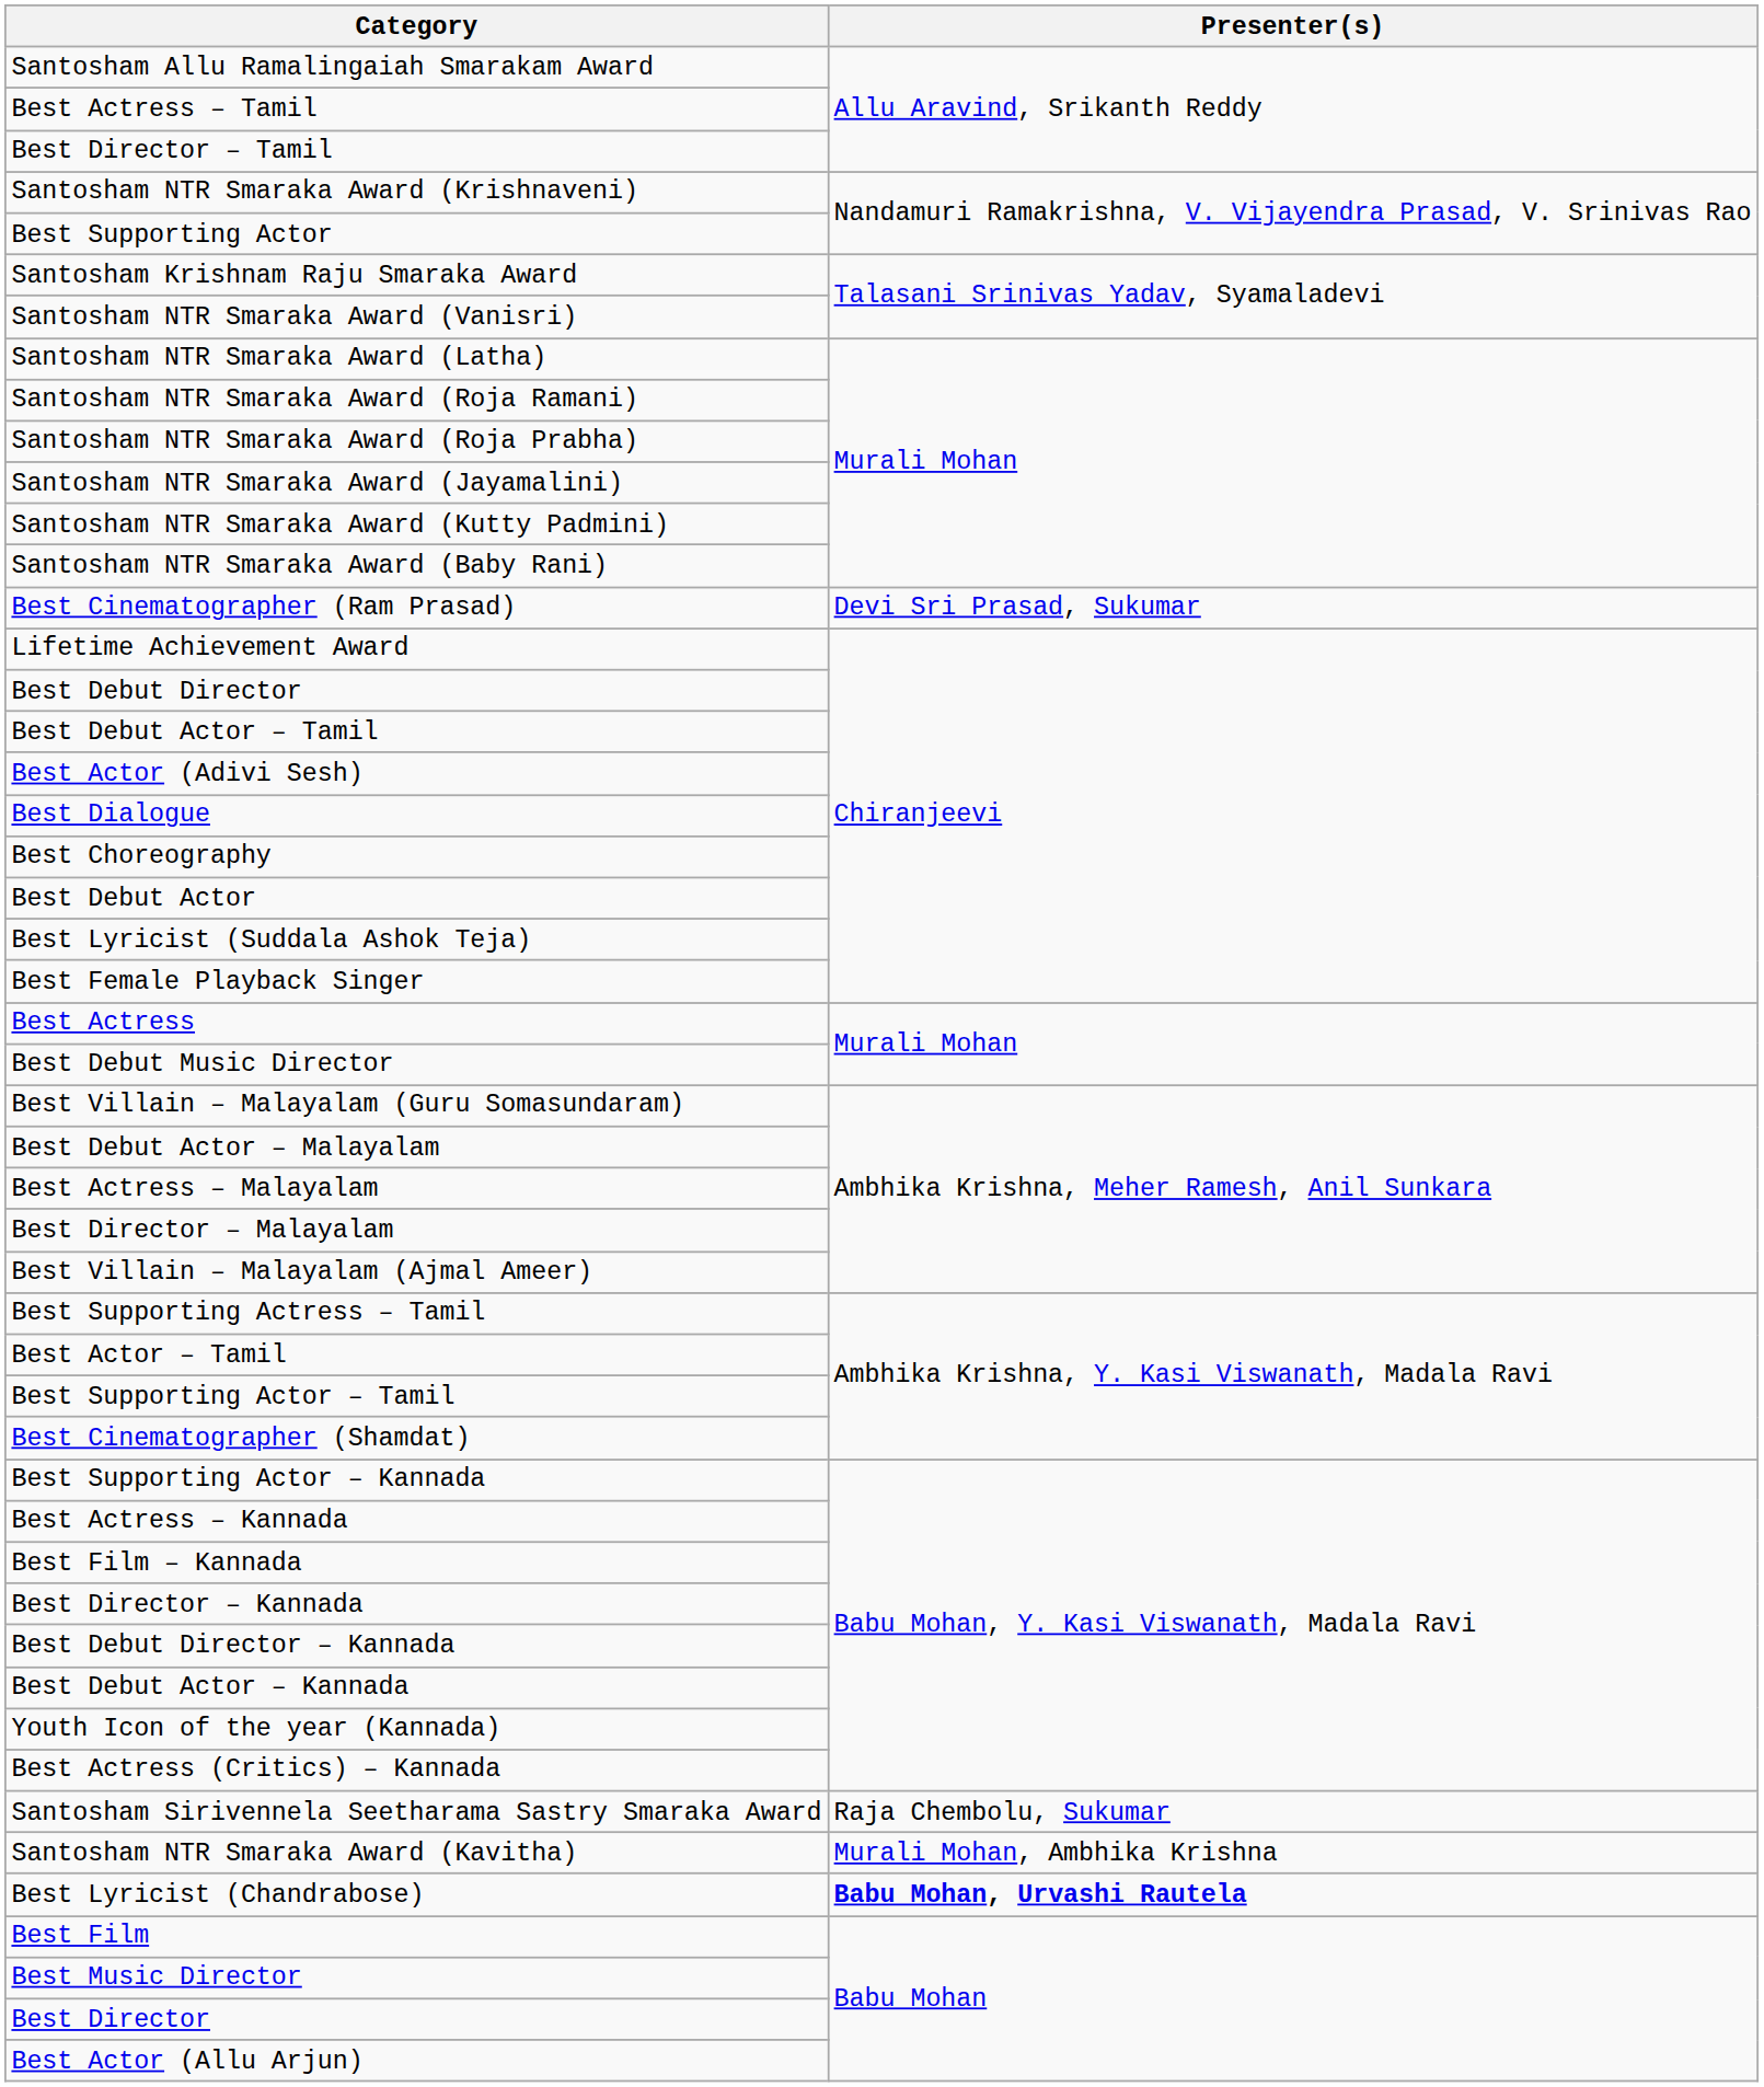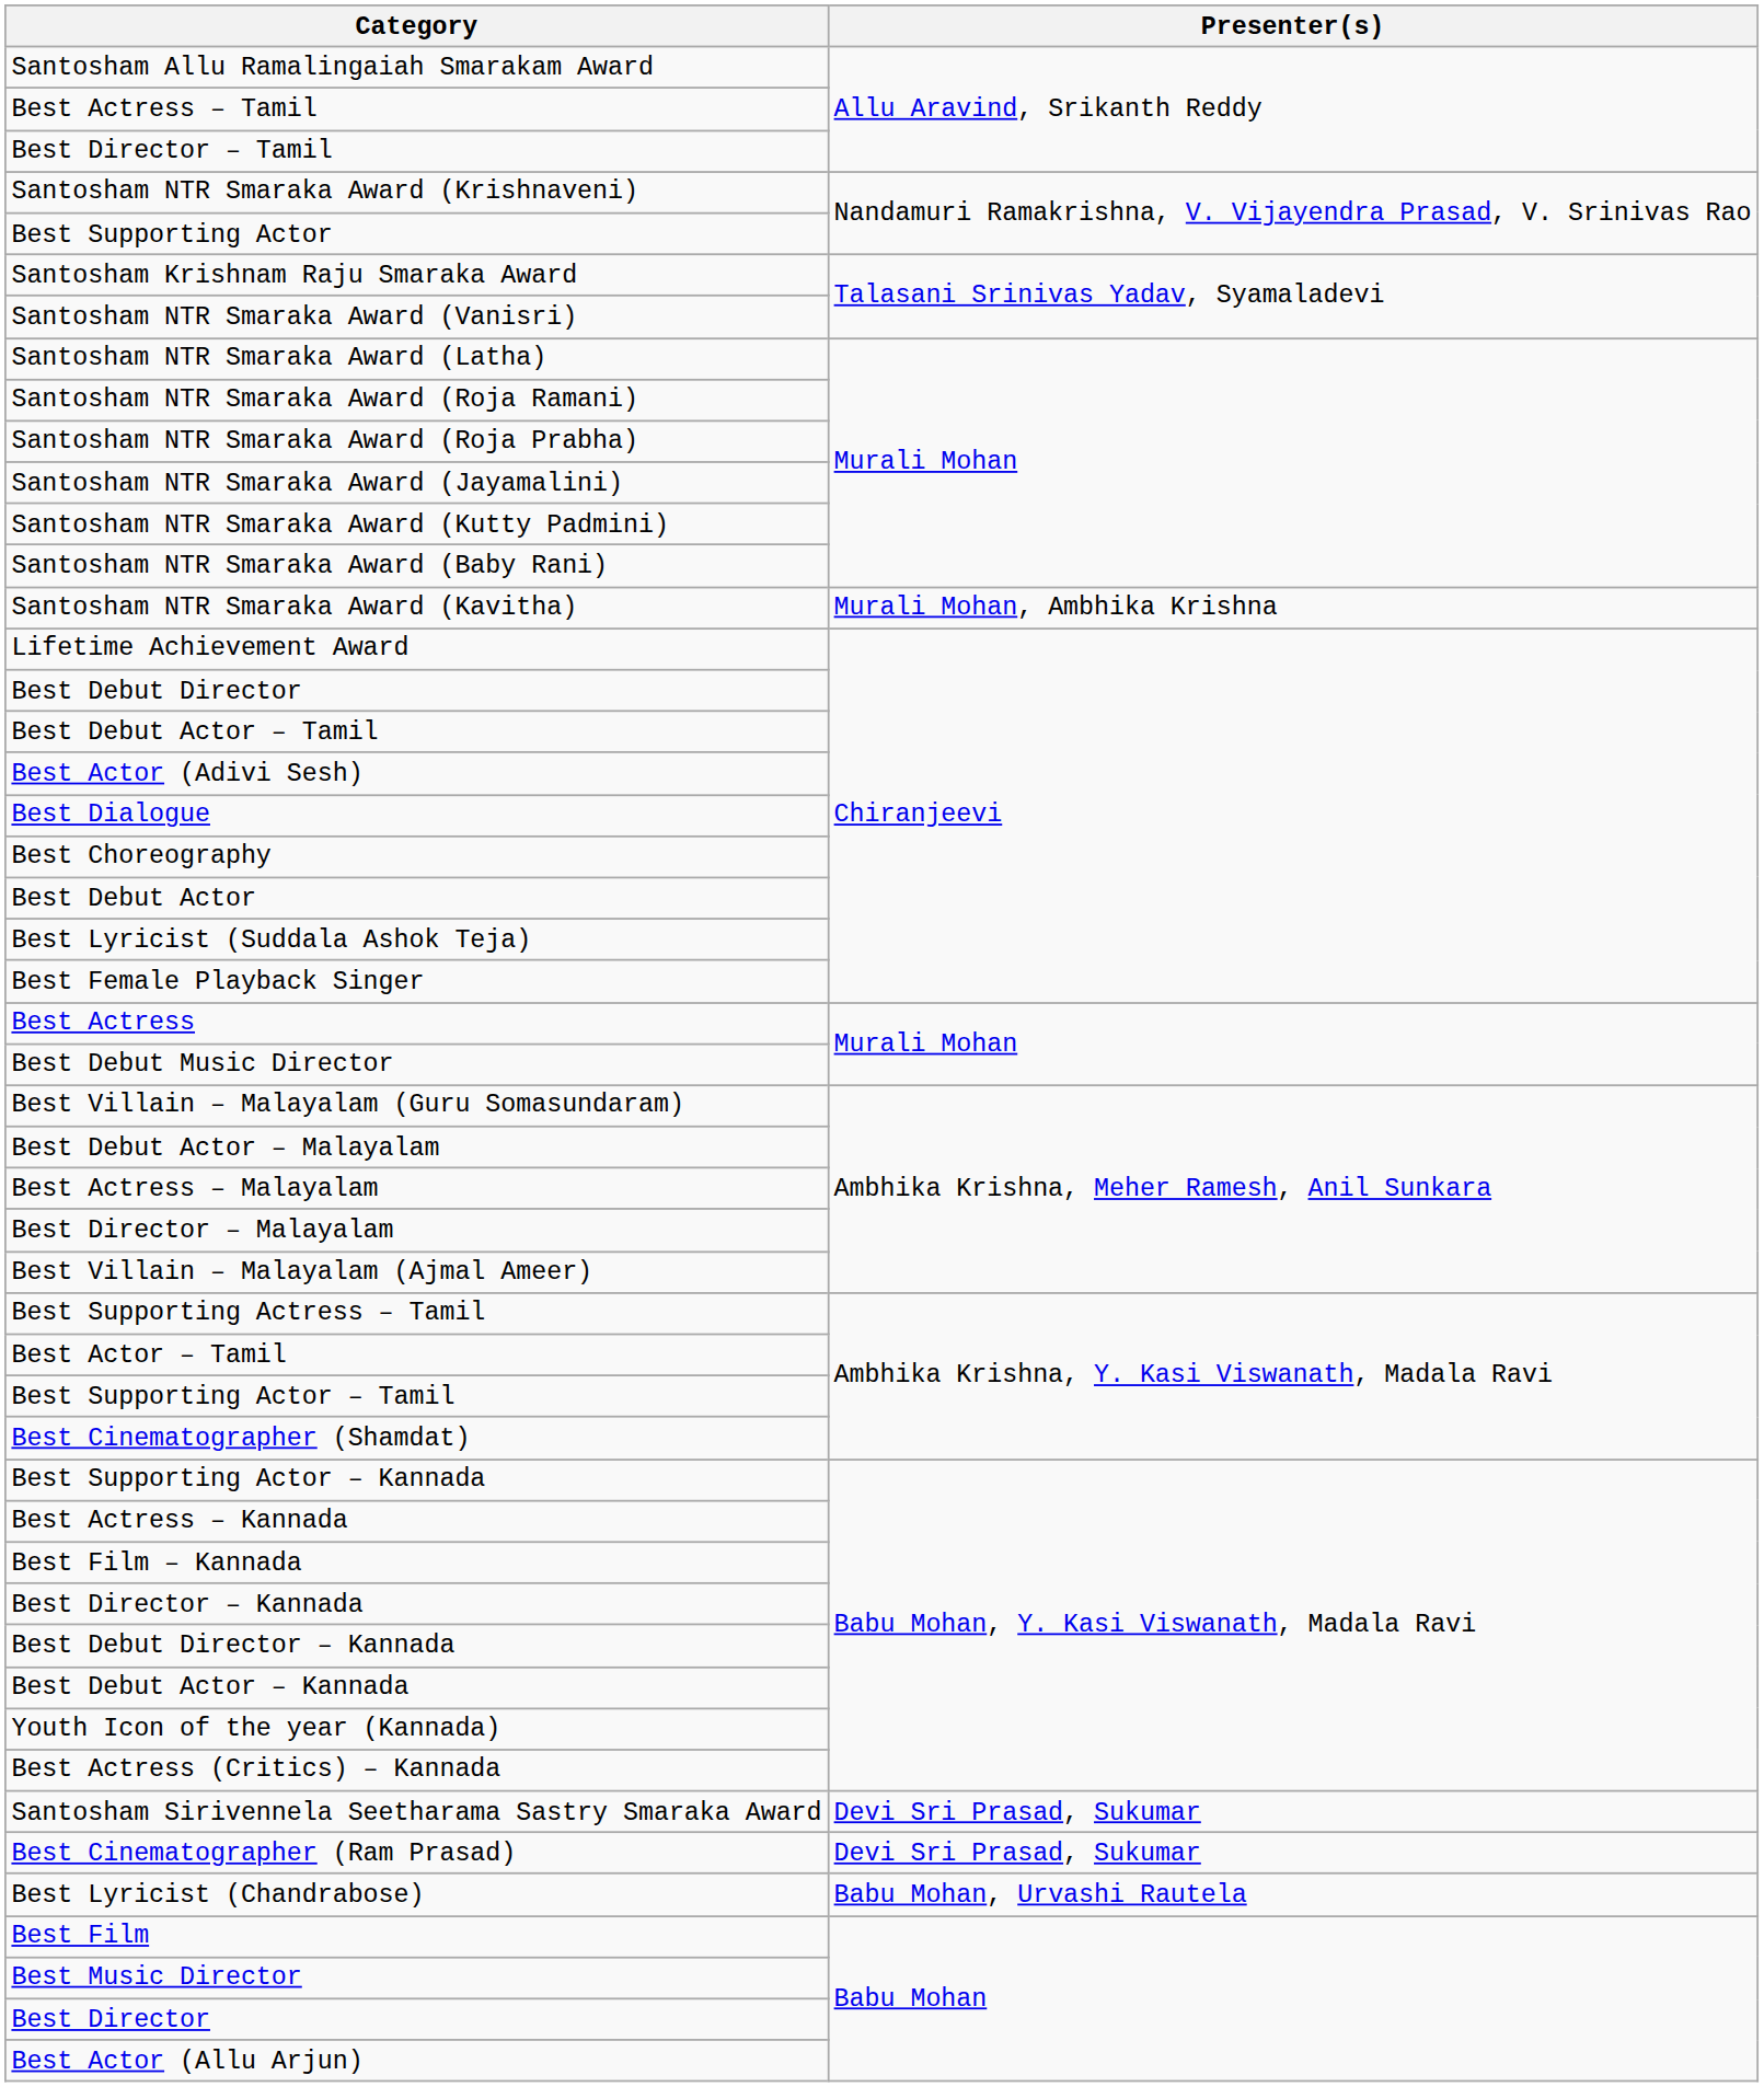 <table class="wikitable">
 <tr>
 <th>Category</th>
 <th>Presenter(s)</th>
 </tr>
 <tr>
 <td>Santosham Allu Ramalingaiah Smarakam Award</td>
 <td rowspan="3"><a href='#'>Allu Aravind</a>, Srikanth Reddy</td>
 </tr>
 <tr>
 <td>Best Actress – Tamil</td>
 </tr>
 <tr>
 <td>Best Director – Tamil</td>
 </tr>
 <tr>
 <td>Santosham NTR Smaraka Award (Krishnaveni)</td>
 <td rowspan="2">Nandamuri Ramakrishna, <a href='#'>V. Vijayendra Prasad</a>, V. Srinivas Rao</td>
 </tr>
 <tr>
 <td>Best Supporting Actor</td>
 </tr>
 <tr>
 <td>Santosham Krishnam Raju Smaraka Award</td>
 <td rowspan="2"><a href='#'>Talasani Srinivas Yadav</a>, Syamaladevi</td>
 </tr>
 <tr>
 <td>Santosham NTR Smaraka Award (Vanisri)</td>
 </tr>
 <tr>
 <td>Santosham NTR Smaraka Award (Latha)</td>
 <td rowspan="6"><a href='#'>Murali Mohan</a></td>
 </tr>
 <tr>
 <td>Santosham NTR Smaraka Award (Roja Ramani)</td>
 </tr>
 <tr>
 <td>Santosham NTR Smaraka Award (Roja Prabha)</td>
 </tr>
 <tr>
 <td>Santosham NTR Smaraka Award (Jayamalini)</td>
 </tr>
 <tr>
 <td>Santosham NTR Smaraka Award (Kutty Padmini)</td>
 </tr>
 <tr>
 <td>Santosham NTR Smaraka Award (Baby Rani)</td>
 </tr>
 <tr>
-<td><a href='#'>Best Cinematographer</a> (Ram Prasad)</td>
-<td><a href='#'>Devi Sri Prasad</a>, <a href='#'>Sukumar</a></td>
+<td>Santosham NTR Smaraka Award (Kavitha)</td>
+<td><a href='#'>Murali Mohan</a>, Ambhika Krishna</td>
 </tr>
 <tr>
 <td>Lifetime Achievement Award</td>
 <td rowspan="9"><a href='#'>Chiranjeevi</a></td>
 </tr>
 <tr>
 <td>Best Debut Director</td>
 </tr>
 <tr>
 <td>Best Debut Actor – Tamil</td>
 </tr>
 <tr>
 <td><a href='#'>Best Actor</a> (Adivi Sesh)</td>
 </tr>
 <tr>
 <td><a href='#'>Best Dialogue</a></td>
 </tr>
 <tr>
 <td>Best Choreography</td>
 </tr>
 <tr>
 <td>Best Debut Actor</td>
 </tr>
 <tr>
 <td>Best Lyricist (Suddala Ashok Teja)</td>
 </tr>
 <tr>
 <td>Best Female Playback Singer</td>
 </tr>
 <tr>
 <td><a href='#'>Best Actress</a></td>
 <td rowspan="2"><a href='#'>Murali Mohan</a></td>
 </tr>
 <tr>
 <td>Best Debut Music Director</td>
 </tr>
 <tr>
 <td>Best Villain – Malayalam (Guru Somasundaram)</td>
 <td rowspan="5">Ambhika Krishna, <a href='#'>Meher Ramesh</a>, <a href='#'>Anil Sunkara</a></td>
 </tr>
 <tr>
 <td>Best Debut Actor – Malayalam</td>
 </tr>
 <tr>
 <td>Best Actress – Malayalam</td>
 </tr>
 <tr>
 <td>Best Director – Malayalam</td>
 </tr>
 <tr>
 <td>Best Villain – Malayalam (Ajmal Ameer)</td>
 </tr>
 <tr>
 <td>Best Supporting Actress – Tamil</td>
 <td rowspan="4">Ambhika Krishna, <a href='#'>Y. Kasi Viswanath</a>, Madala Ravi</td>
 </tr>
 <tr>
 <td>Best Actor – Tamil</td>
 </tr>
 <tr>
 <td>Best Supporting Actor – Tamil</td>
 </tr>
 <tr>
 <td><a href='#'>Best Cinematographer</a> (Shamdat)</td>
 </tr>
 <tr>
 <td>Best Supporting Actor – Kannada</td>
 <td rowspan="8"><a href='#'>Babu Mohan</a>, <a href='#'>Y. Kasi Viswanath</a>, Madala Ravi</td>
 </tr>
 <tr>
 <td>Best Actress – Kannada</td>
 </tr>
 <tr>
 <td>Best Film – Kannada</td>
 </tr>
 <tr>
 <td>Best Director – Kannada</td>
 </tr>
 <tr>
 <td>Best Debut Director – Kannada</td>
 </tr>
 <tr>
 <td>Best Debut Actor – Kannada</td>
 </tr>
 <tr>
 <td>Youth Icon of the year (Kannada)</td>
 </tr>
 <tr>
 <td>Best Actress (Critics) – Kannada</td>
 </tr>
 <tr>
 <td>Santosham Sirivennela Seetharama Sastry Smaraka Award</td>
-<td>Raja Chembolu, <a href='#'>Sukumar</a></td>
+<td><a href='#'>Devi Sri Prasad</a>, <a href='#'>Sukumar</a></td>
 </tr>
 <tr>
-<td>Santosham NTR Smaraka Award (Kavitha)</td>
-<td><a href='#'>Murali Mohan</a>, Ambhika Krishna</td>
+<td><a href='#'>Best Cinematographer</a> (Ram Prasad)</td>
+<td><a href='#'>Devi Sri Prasad</a>, <a href='#'>Sukumar</a></td>
 </tr>
 <tr>
 <td>Best Lyricist (Chandrabose)</td>
-<td><strong><a href='#'>Babu Mohan</a>, <a href='#'>Urvashi Rautela</a></strong></td>
+<td><a href='#'>Babu Mohan</a>, <a href='#'>Urvashi Rautela</a></td>
 </tr>
 <tr>
 <td><a href='#'>Best Film</a></td>
 <td rowspan="4"><a href='#'>Babu Mohan</a></td>
 </tr>
 <tr>
 <td><a href='#'>Best Music Director</a></td>
 </tr>
 <tr>
 <td><a href='#'>Best Director</a></td>
 </tr>
 <tr>
 <td><a href='#'>Best Actor</a> (Allu Arjun)</td>
 </tr>
 </table>
